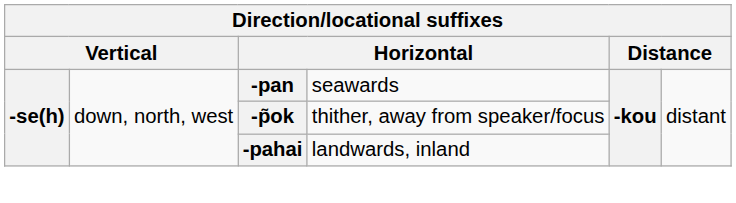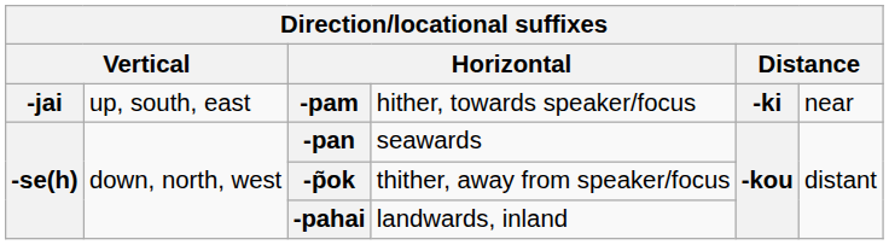 <table class="wikitable">
 <tr>
 <th colspan="6">Direction/locational suffixes</th>
 </tr>
 <tr>
 <th colspan="2">Vertical</th>
 <th colspan="2">Horizontal</th>
 <th colspan="2">Distance</th>
+</tr>
+<tr>
+<th>-jai</th>
+<td>up, south, east</td>
+<th>-pam</th>
+<td>hither, towards speaker/focus</td>
+<th>-ki</th>
+<td>near</td>
 </tr>
 <tr>
 <th rowspan="3">-se(h)</th>
 <td rowspan="3">down, north, west</td>
 <th>-pan</th>
 <td>seawards</td>
 <th rowspan="3">-kou</th>
 <td rowspan="3">distant</td>
 </tr>
 <tr>
 <th>-p̃ok</th>
 <td>thither, away from speaker/focus</td>
 </tr>
 <tr>
 <th>-pahai</th>
 <td>landwards, inland</td>
 </tr>
 </table>
